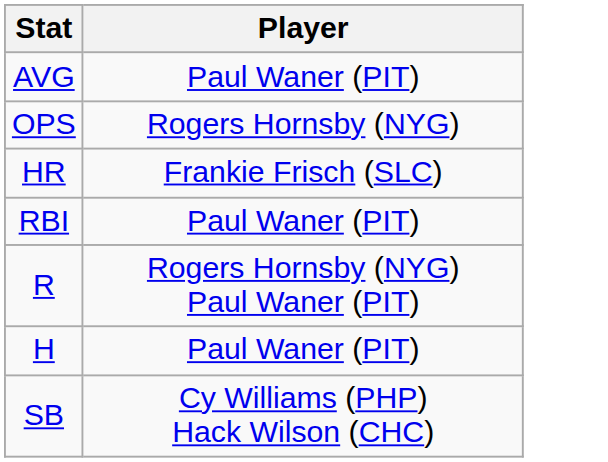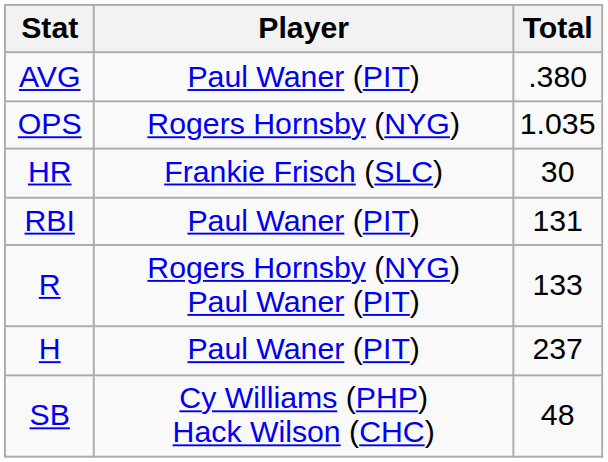 <table class="wikitable" style="text-align:center;">
 <tr>
 <th style="width:15%;">Stat</th>
 <th>Player</th>
+<th style="width:15%;">Total</th>
 </tr>
 <tr>
 <td><a href='#'>AVG</a></td>
 <td><a href='#'>Paul Waner</a> (<a href='#'>PIT</a>)</td>
+<td>.380</td>
 </tr>
 <tr>
 <td><a href='#'>OPS</a></td>
 <td><a href='#'>Rogers Hornsby</a> (<a href='#'>NYG</a>)</td>
+<td>1.035</td>
 </tr>
 <tr>
 <td><a href='#'>HR</a></td>
 <td><a href='#'>Frankie Frisch</a> (<a href='#'>SLC</a>)</td>
+<td>30</td>
 </tr>
 <tr>
 <td><a href='#'>RBI</a></td>
 <td><a href='#'>Paul Waner</a> (<a href='#'>PIT</a>)</td>
+<td>131</td>
 </tr>
 <tr>
 <td><a href='#'>R</a></td>
 <td><a href='#'>Rogers Hornsby</a> (<a href='#'>NYG</a>)<br><a href='#'>Paul Waner</a> (<a href='#'>PIT</a>)</td>
+<td>133</td>
 </tr>
 <tr>
 <td><a href='#'>H</a></td>
 <td><a href='#'>Paul Waner</a> (<a href='#'>PIT</a>)</td>
+<td>237</td>
 </tr>
 <tr>
 <td><a href='#'>SB</a></td>
 <td><a href='#'>Cy Williams</a> (<a href='#'>PHP</a>)<br><a href='#'>Hack Wilson</a> (<a href='#'>CHC</a>)</td>
+<td>48</td>
 </tr>
 </table>
